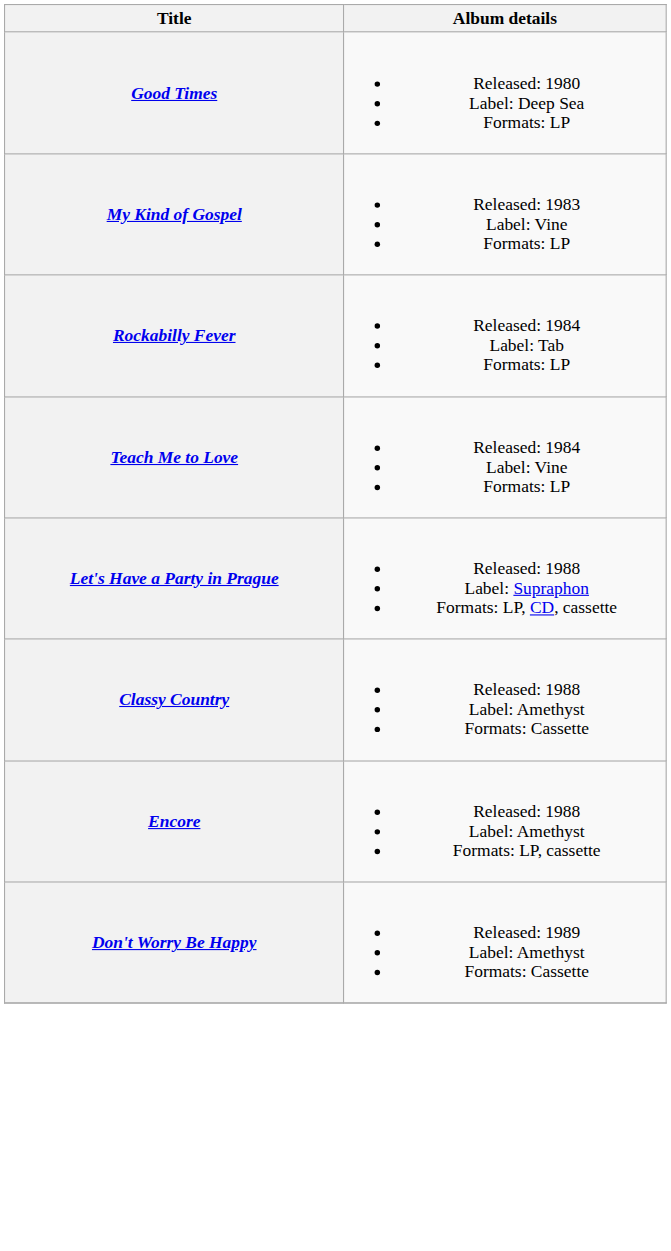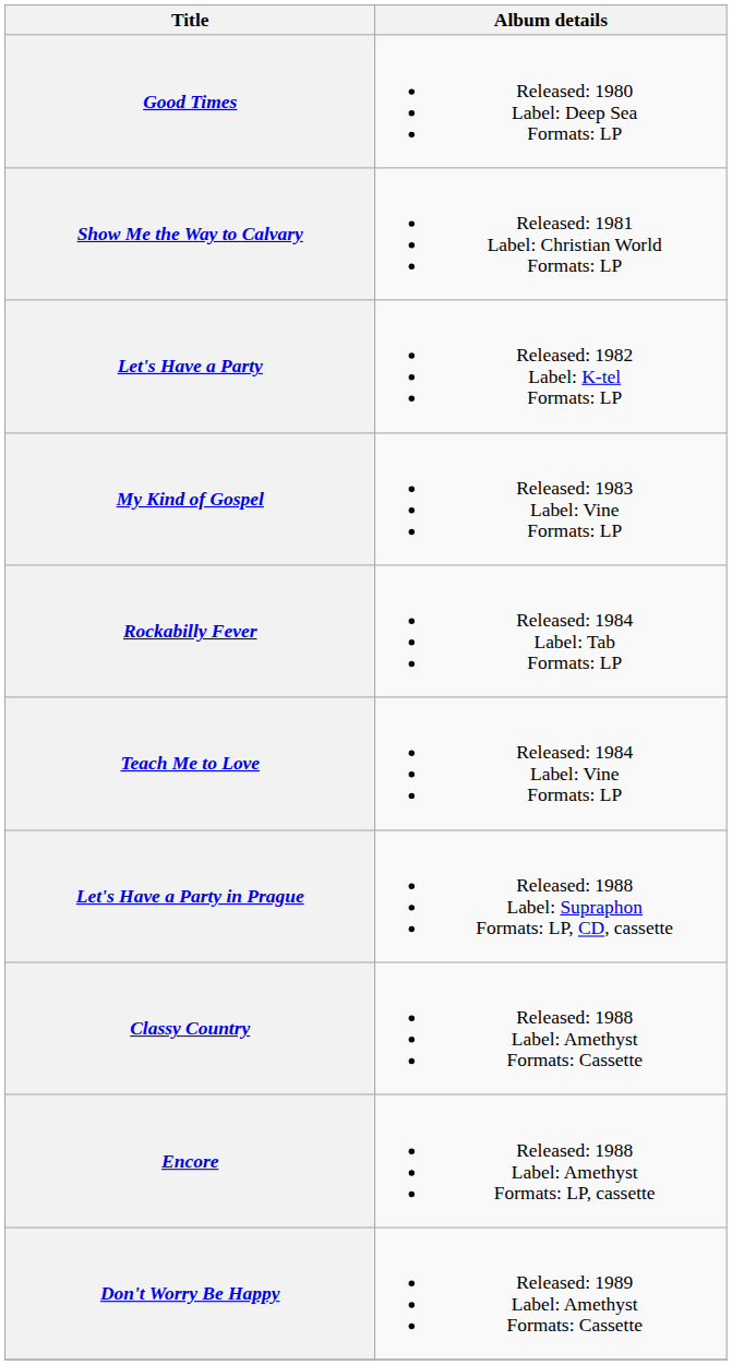 <table class="wikitable plainrowheaders" style="text-align:center;">
 <tr>
 <th scope="col" style="width:19em;">Title</th>
 <th scope="col" style="width:18em;">Album details</th>
 </tr>
 <tr>
 <th scope="row"><em><a href='#'>Good Times</a></em></th>
 <td><br><ul><li>Released: 1980</li><li>Label: Deep Sea</li><li>Formats: LP</li></ul></td>
+</tr>
+<tr>
+<th scope="row"><em><a href='#'>Show Me the Way to Calvary</a></em></th>
+<td><br><ul><li>Released: 1981</li><li>Label: Christian World</li><li>Formats: LP</li></ul></td>
+</tr>
+<tr>
+<th scope="row"><em><a href='#'>Let's Have a Party</a></em><br></th>
+<td><br><ul><li>Released: 1982</li><li>Label: <a href='#'>K-tel</a></li><li>Formats: LP</li></ul></td>
 </tr>
 <tr>
 <th scope="row"><em><a href='#'>My Kind of Gospel</a></em></th>
 <td><br><ul><li>Released: 1983</li><li>Label: Vine</li><li>Formats: LP</li></ul></td>
 </tr>
 <tr>
 <th scope="row"><em><a href='#'>Rockabilly Fever</a></em></th>
 <td><br><ul><li>Released: 1984</li><li>Label: Tab</li><li>Formats: LP</li></ul></td>
 </tr>
 <tr>
 <th scope="row"><em><a href='#'>Teach Me to Love</a></em></th>
 <td><br><ul><li>Released: 1984</li><li>Label: Vine</li><li>Formats: LP</li></ul></td>
 </tr>
 <tr>
 <th scope="row"><em><a href='#'>Let's Have a Party in Prague</a></em><br></th>
 <td><br><ul><li>Released: 1988</li><li>Label: <a href='#'>Supraphon</a></li><li>Formats: LP, <a href='#'>CD</a>, cassette</li></ul></td>
 </tr>
 <tr>
 <th scope="row"><em><a href='#'>Classy Country</a></em><br></th>
 <td><br><ul><li>Released: 1988</li><li>Label: Amethyst</li><li>Formats: Cassette</li></ul></td>
 </tr>
 <tr>
 <th scope="row"><em><a href='#'>Encore</a></em></th>
 <td><br><ul><li>Released: 1988</li><li>Label: Amethyst</li><li>Formats: LP, cassette</li></ul></td>
 </tr>
 <tr>
 <th scope="row"><em><a href='#'>Don't Worry Be Happy</a></em></th>
 <td><br><ul><li>Released: 1989</li><li>Label: Amethyst</li><li>Formats: Cassette</li></ul></td>
 </tr>
 <tr>
 </tr>
 </table>
